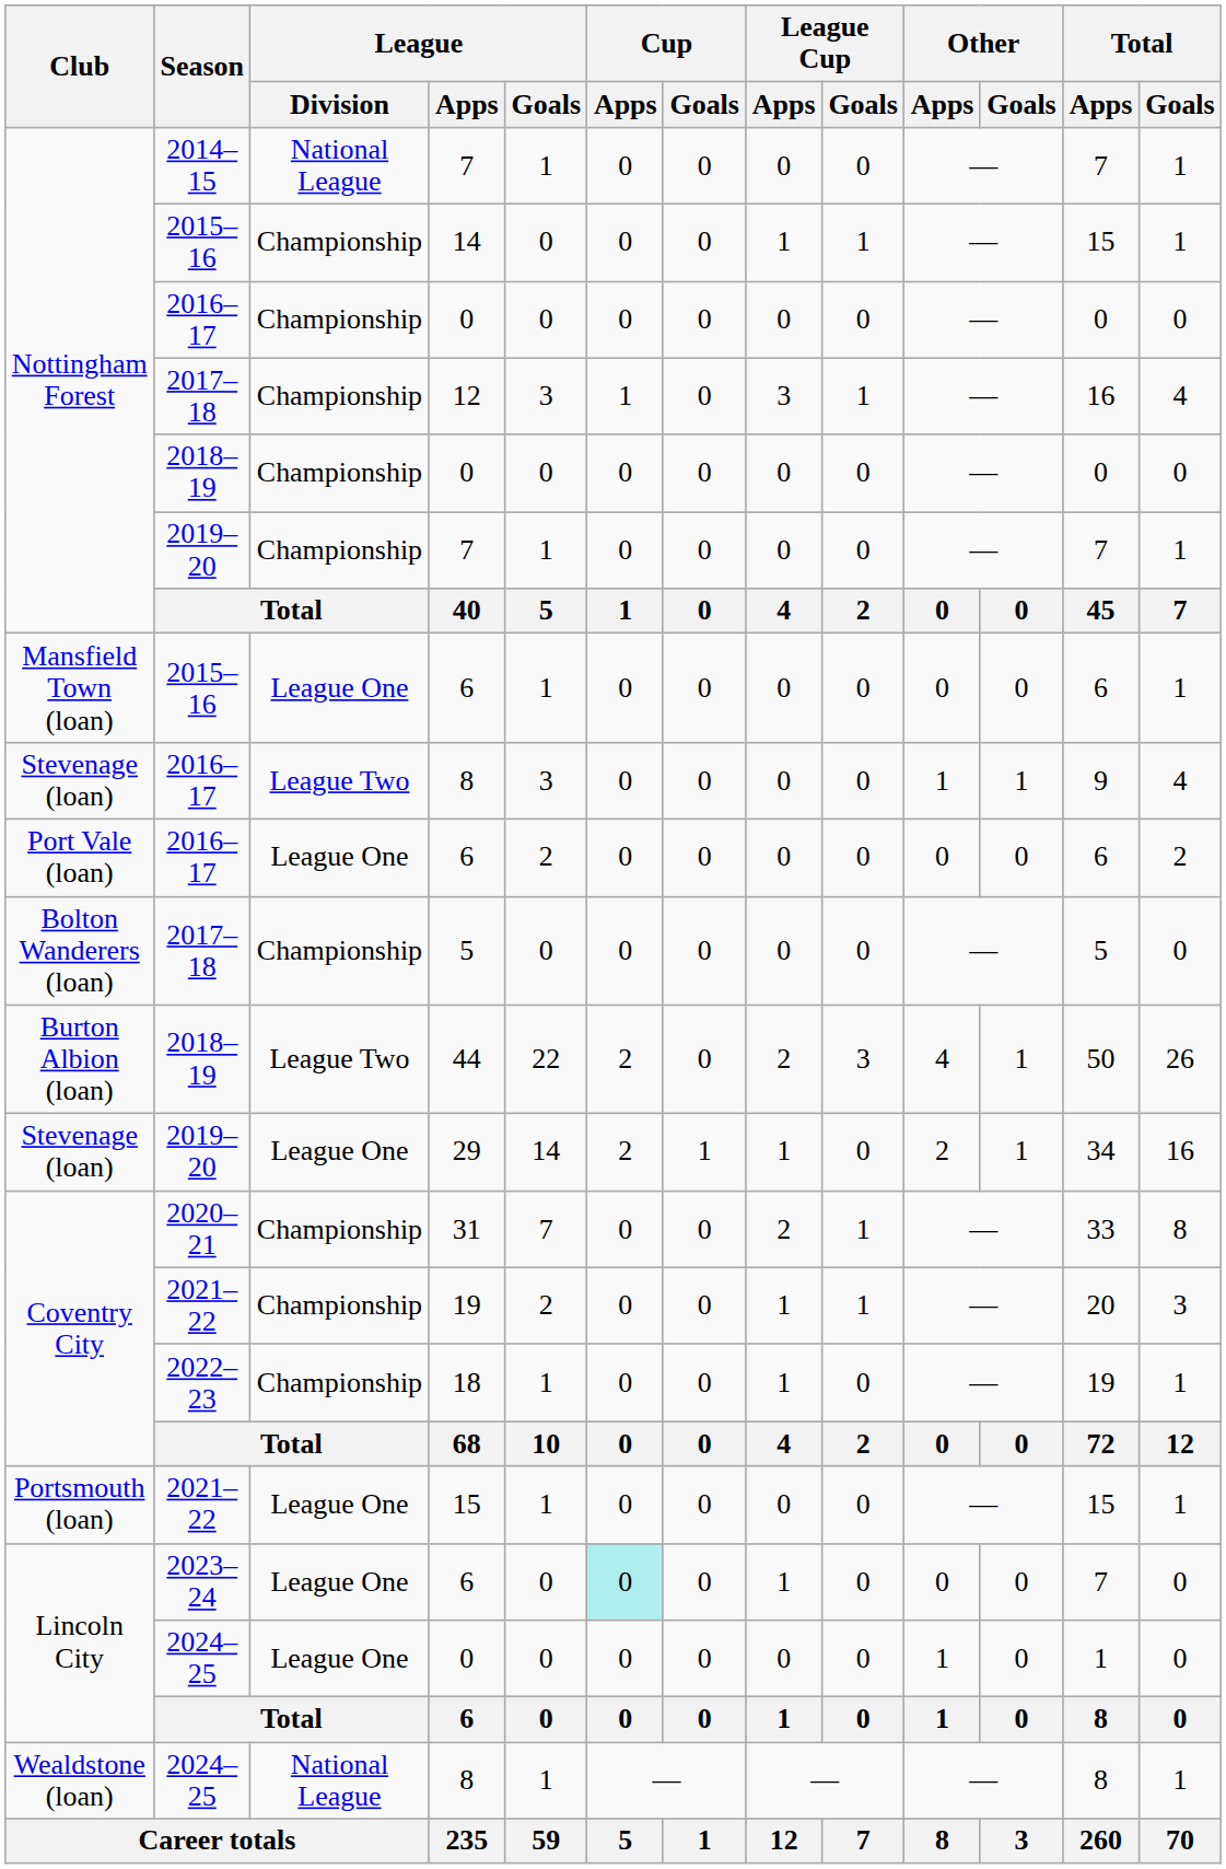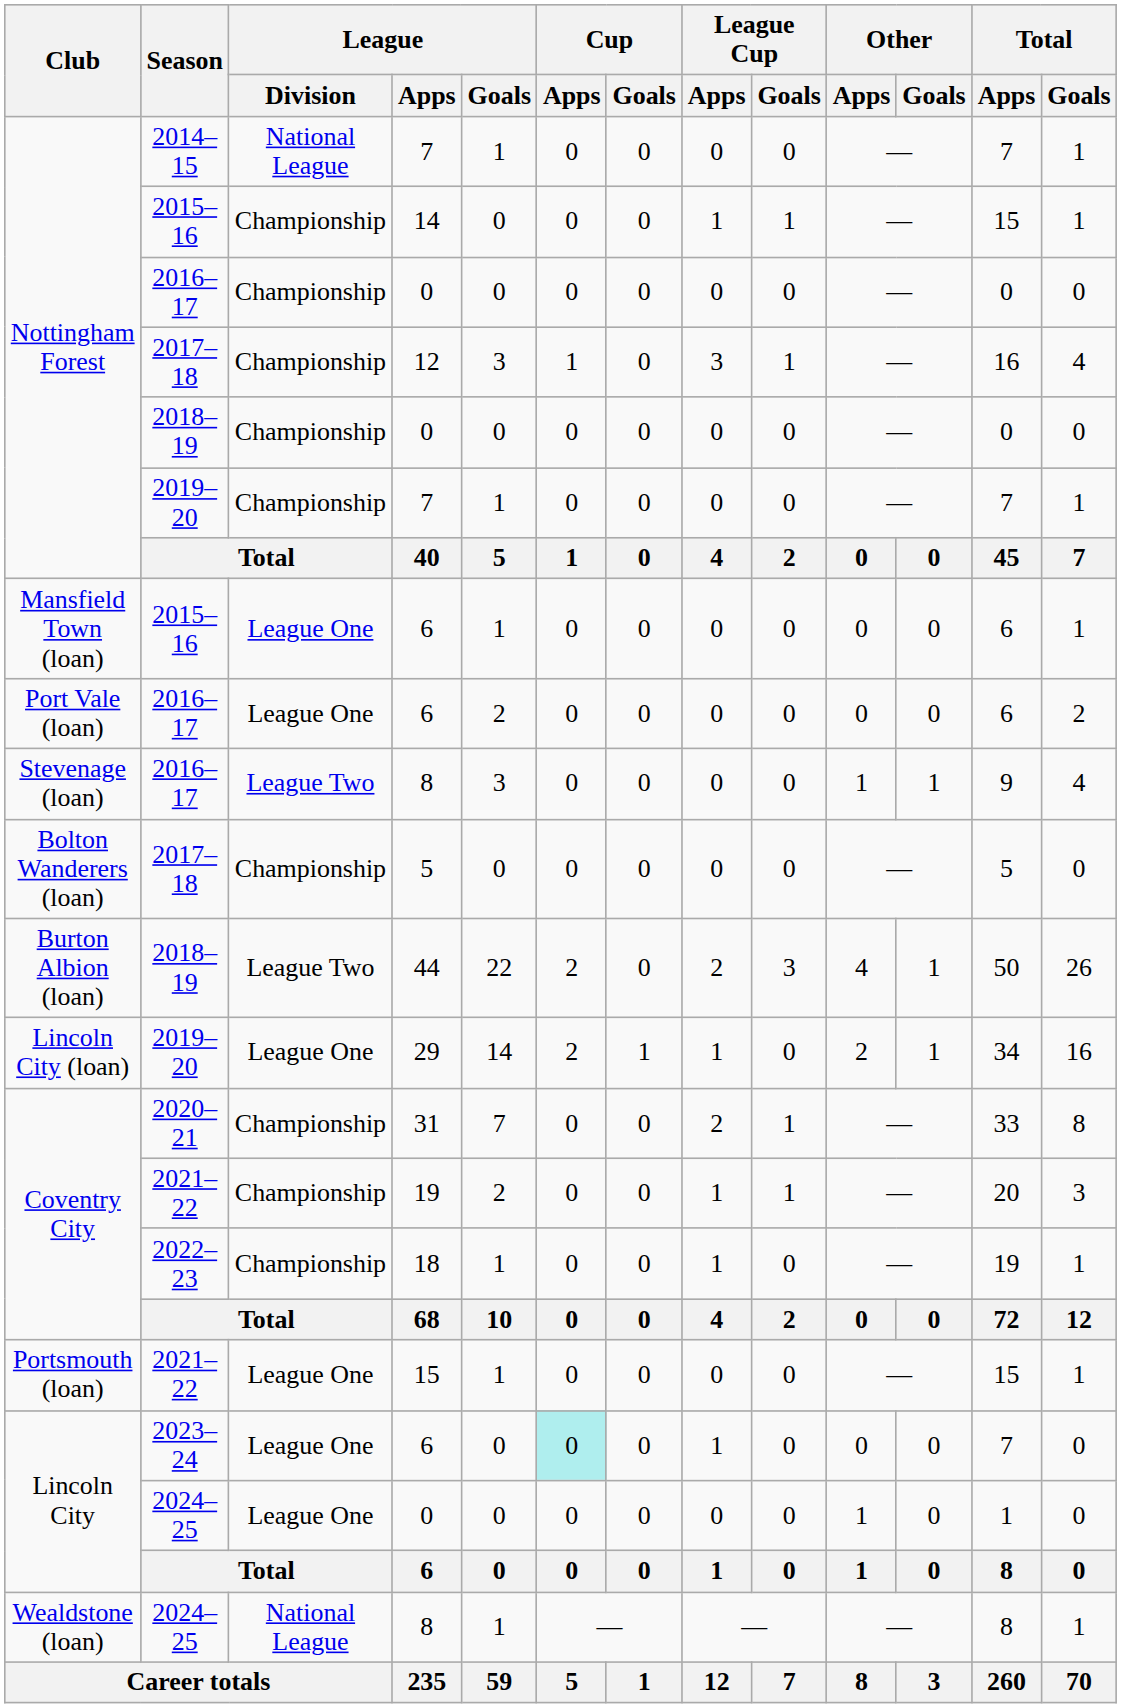 <table class="wikitable" style="text-align:center">
 <tr>
 <th rowspan="2">Club</th>
 <th rowspan="2">Season</th>
 <th colspan="3">League</th>
 <th colspan="2">Cup</th>
 <th colspan="2">League Cup</th>
 <th colspan="2">Other</th>
 <th colspan="2">Total</th>
 </tr>
 <tr>
 <th>Division</th>
 <th>Apps</th>
 <th>Goals</th>
 <th>Apps</th>
 <th>Goals</th>
 <th>Apps</th>
 <th>Goals</th>
 <th>Apps</th>
 <th>Goals</th>
 <th>Apps</th>
 <th>Goals</th>
 </tr>
 <tr>
 <td rowspan="7"><a href='#'>Nottingham Forest</a></td>
 <td><a href='#'>2014–15</a></td>
 <td><a href='#'>National League</a></td>
 <td>7</td>
 <td>1</td>
 <td>0</td>
 <td>0</td>
 <td>0</td>
 <td>0</td>
 <td colspan="2">—</td>
 <td>7</td>
 <td>1</td>
 </tr>
 <tr>
 <td><a href='#'>2015–16</a></td>
 <td>Championship</td>
 <td>14</td>
 <td>0</td>
 <td>0</td>
 <td>0</td>
 <td>1</td>
 <td>1</td>
 <td colspan="2">—</td>
 <td>15</td>
 <td>1</td>
 </tr>
 <tr>
 <td><a href='#'>2016–17</a></td>
 <td>Championship</td>
 <td>0</td>
 <td>0</td>
 <td>0</td>
 <td>0</td>
 <td>0</td>
 <td>0</td>
 <td colspan="2">—</td>
 <td>0</td>
 <td>0</td>
 </tr>
 <tr>
 <td><a href='#'>2017–18</a></td>
 <td>Championship</td>
 <td>12</td>
 <td>3</td>
 <td>1</td>
 <td>0</td>
 <td>3</td>
 <td>1</td>
 <td colspan="2">—</td>
 <td>16</td>
 <td>4</td>
 </tr>
 <tr>
 <td><a href='#'>2018–19</a></td>
 <td>Championship</td>
 <td>0</td>
 <td>0</td>
 <td>0</td>
 <td>0</td>
 <td>0</td>
 <td>0</td>
 <td colspan="2">—</td>
 <td>0</td>
 <td>0</td>
 </tr>
 <tr>
 <td><a href='#'>2019–20</a></td>
 <td>Championship</td>
 <td>7</td>
 <td>1</td>
 <td>0</td>
 <td>0</td>
 <td>0</td>
 <td>0</td>
 <td colspan="2">—</td>
 <td>7</td>
 <td>1</td>
 </tr>
 <tr>
 <th colspan=2>Total</th>
 <th>40</th>
 <th>5</th>
 <th>1</th>
 <th>0</th>
 <th>4</th>
 <th>2</th>
 <th>0</th>
 <th>0</th>
 <th>45</th>
 <th>7</th>
 </tr>
 <tr>
 <td><a href='#'>Mansfield Town</a> (loan)</td>
 <td><a href='#'>2015–16</a></td>
 <td><a href='#'>League One</a></td>
 <td>6</td>
 <td>1</td>
 <td>0</td>
 <td>0</td>
 <td>0</td>
 <td>0</td>
 <td>0</td>
 <td>0</td>
 <td>6</td>
 <td>1</td>
 </tr>
 <tr>
+<td><a href='#'>Port Vale</a> (loan)</td>
+<td><a href='#'>2016–17</a></td>
+<td>League One</td>
+<td>6</td>
+<td>2</td>
+<td>0</td>
+<td>0</td>
+<td>0</td>
+<td>0</td>
+<td>0</td>
+<td>0</td>
+<td>6</td>
+<td>2</td>
+</tr>
+<tr>
 <td><a href='#'>Stevenage</a> (loan)</td>
 <td><a href='#'>2016–17</a></td>
 <td><a href='#'>League Two</a></td>
 <td>8</td>
 <td>3</td>
 <td>0</td>
 <td>0</td>
 <td>0</td>
 <td>0</td>
 <td>1</td>
 <td>1</td>
 <td>9</td>
 <td>4</td>
-</tr>
-<tr>
-<td><a href='#'>Port Vale</a> (loan)</td>
-<td><a href='#'>2016–17</a></td>
-<td>League One</td>
-<td>6</td>
-<td>2</td>
-<td>0</td>
-<td>0</td>
-<td>0</td>
-<td>0</td>
-<td>0</td>
-<td>0</td>
-<td>6</td>
-<td>2</td>
 </tr>
 <tr>
 <td><a href='#'>Bolton Wanderers</a> (loan)</td>
 <td><a href='#'>2017–18</a></td>
 <td>Championship</td>
 <td>5</td>
 <td>0</td>
 <td>0</td>
 <td>0</td>
 <td>0</td>
 <td>0</td>
 <td colspan="2">—</td>
 <td>5</td>
 <td>0</td>
 </tr>
 <tr>
 <td><a href='#'>Burton Albion</a> (loan)</td>
 <td><a href='#'>2018–19</a></td>
 <td>League Two</td>
 <td>44</td>
 <td>22</td>
 <td>2</td>
 <td>0</td>
 <td>2</td>
 <td>3</td>
 <td>4</td>
 <td>1</td>
 <td>50</td>
 <td>26</td>
 </tr>
 <tr>
-<td><a href='#'>Stevenage</a> (loan)</td>
+<td><a href='#'>Lincoln City</a> (loan)</td>
 <td><a href='#'>2019–20</a></td>
 <td>League One</td>
 <td>29</td>
 <td>14</td>
 <td>2</td>
 <td>1</td>
 <td>1</td>
 <td>0</td>
 <td>2</td>
 <td>1</td>
 <td>34</td>
 <td>16</td>
 </tr>
 <tr>
 <td rowspan="4"><a href='#'>Coventry City</a></td>
 <td><a href='#'>2020–21</a></td>
 <td>Championship</td>
 <td>31</td>
 <td>7</td>
 <td>0</td>
 <td>0</td>
 <td>2</td>
 <td>1</td>
 <td colspan="2">—</td>
 <td>33</td>
 <td>8</td>
 </tr>
 <tr>
 <td><a href='#'>2021–22</a></td>
 <td>Championship</td>
 <td>19</td>
 <td>2</td>
 <td>0</td>
 <td>0</td>
 <td>1</td>
 <td>1</td>
 <td colspan="2">—</td>
 <td>20</td>
 <td>3</td>
 </tr>
 <tr>
 <td><a href='#'>2022–23</a></td>
 <td>Championship</td>
 <td>18</td>
 <td>1</td>
 <td>0</td>
 <td>0</td>
 <td>1</td>
 <td>0</td>
 <td colspan="2">—</td>
 <td>19</td>
 <td>1</td>
 </tr>
 <tr>
 <th colspan=2>Total</th>
 <th>68</th>
 <th>10</th>
 <th>0</th>
 <th>0</th>
 <th>4</th>
 <th>2</th>
 <th>0</th>
 <th>0</th>
 <th>72</th>
 <th>12</th>
 </tr>
 <tr>
 <td><a href='#'>Portsmouth</a> (loan)</td>
 <td><a href='#'>2021–22</a></td>
 <td>League One</td>
 <td>15</td>
 <td>1</td>
 <td>0</td>
 <td>0</td>
 <td>0</td>
 <td>0</td>
 <td colspan="2">—</td>
 <td>15</td>
 <td>1</td>
 </tr>
 <tr>
 <td rowspan=3>Lincoln City</td>
 <td><a href='#'>2023–24</a></td>
 <td>League One</td>
 <td>6</td>
 <td>0</td>
 <td style="background: paleturquoise;">0</td>
 <td>0</td>
 <td>1</td>
 <td>0</td>
 <td>0</td>
 <td>0</td>
 <td>7</td>
 <td>0</td>
 </tr>
 <tr>
 <td><a href='#'>2024–25</a></td>
 <td>League One</td>
 <td>0</td>
 <td>0</td>
 <td>0</td>
 <td>0</td>
 <td>0</td>
 <td>0</td>
 <td>1</td>
 <td>0</td>
 <td>1</td>
 <td>0</td>
 </tr>
 <tr>
 <th colspan="2">Total</th>
 <th>6</th>
 <th>0</th>
 <th>0</th>
 <th>0</th>
 <th>1</th>
 <th>0</th>
 <th>1</th>
 <th>0</th>
 <th>8</th>
 <th>0</th>
 </tr>
 <tr>
 <td><a href='#'>Wealdstone</a> (loan)</td>
 <td><a href='#'>2024–25</a></td>
 <td><a href='#'>National League</a></td>
 <td>8</td>
 <td>1</td>
 <td colspan="2">—</td>
 <td colspan="2">—</td>
 <td colspan="2">—</td>
 <td>8</td>
 <td>1</td>
 </tr>
 <tr>
 <th colspan=3>Career totals</th>
 <th>235</th>
 <th>59</th>
 <th>5</th>
 <th>1</th>
 <th>12</th>
 <th>7</th>
 <th>8</th>
 <th>3</th>
 <th>260</th>
 <th>70</th>
 </tr>
 </table>
